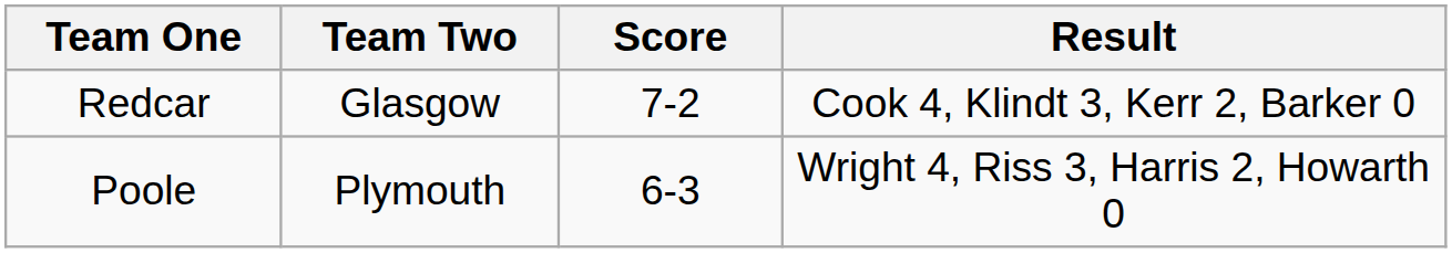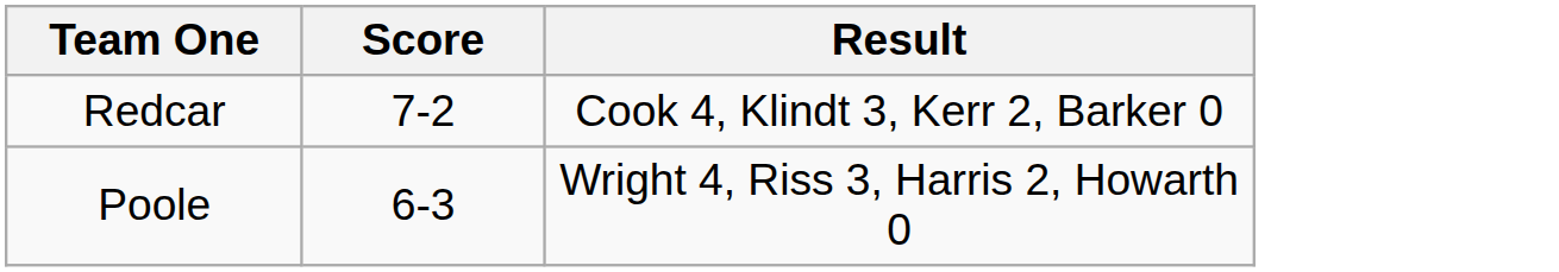 <table class="wikitable" style="text-align: center">
 <tr>
 <th width=100>Team One</th>
-<th width=100>Team Two</th>
 <th width=80>Score</th>
 <th width=250>Result</th>
 </tr>
 <tr>
 <td>Redcar</td>
-<td>Glasgow</td>
 <td>7-2</td>
 <td>Cook 4, Klindt 3, Kerr 2, Barker 0</td>
 </tr>
 <tr>
 <td>Poole</td>
-<td>Plymouth</td>
 <td>6-3</td>
 <td>Wright 4, Riss 3, Harris 2, Howarth 0</td>
 </tr>
 </table>
